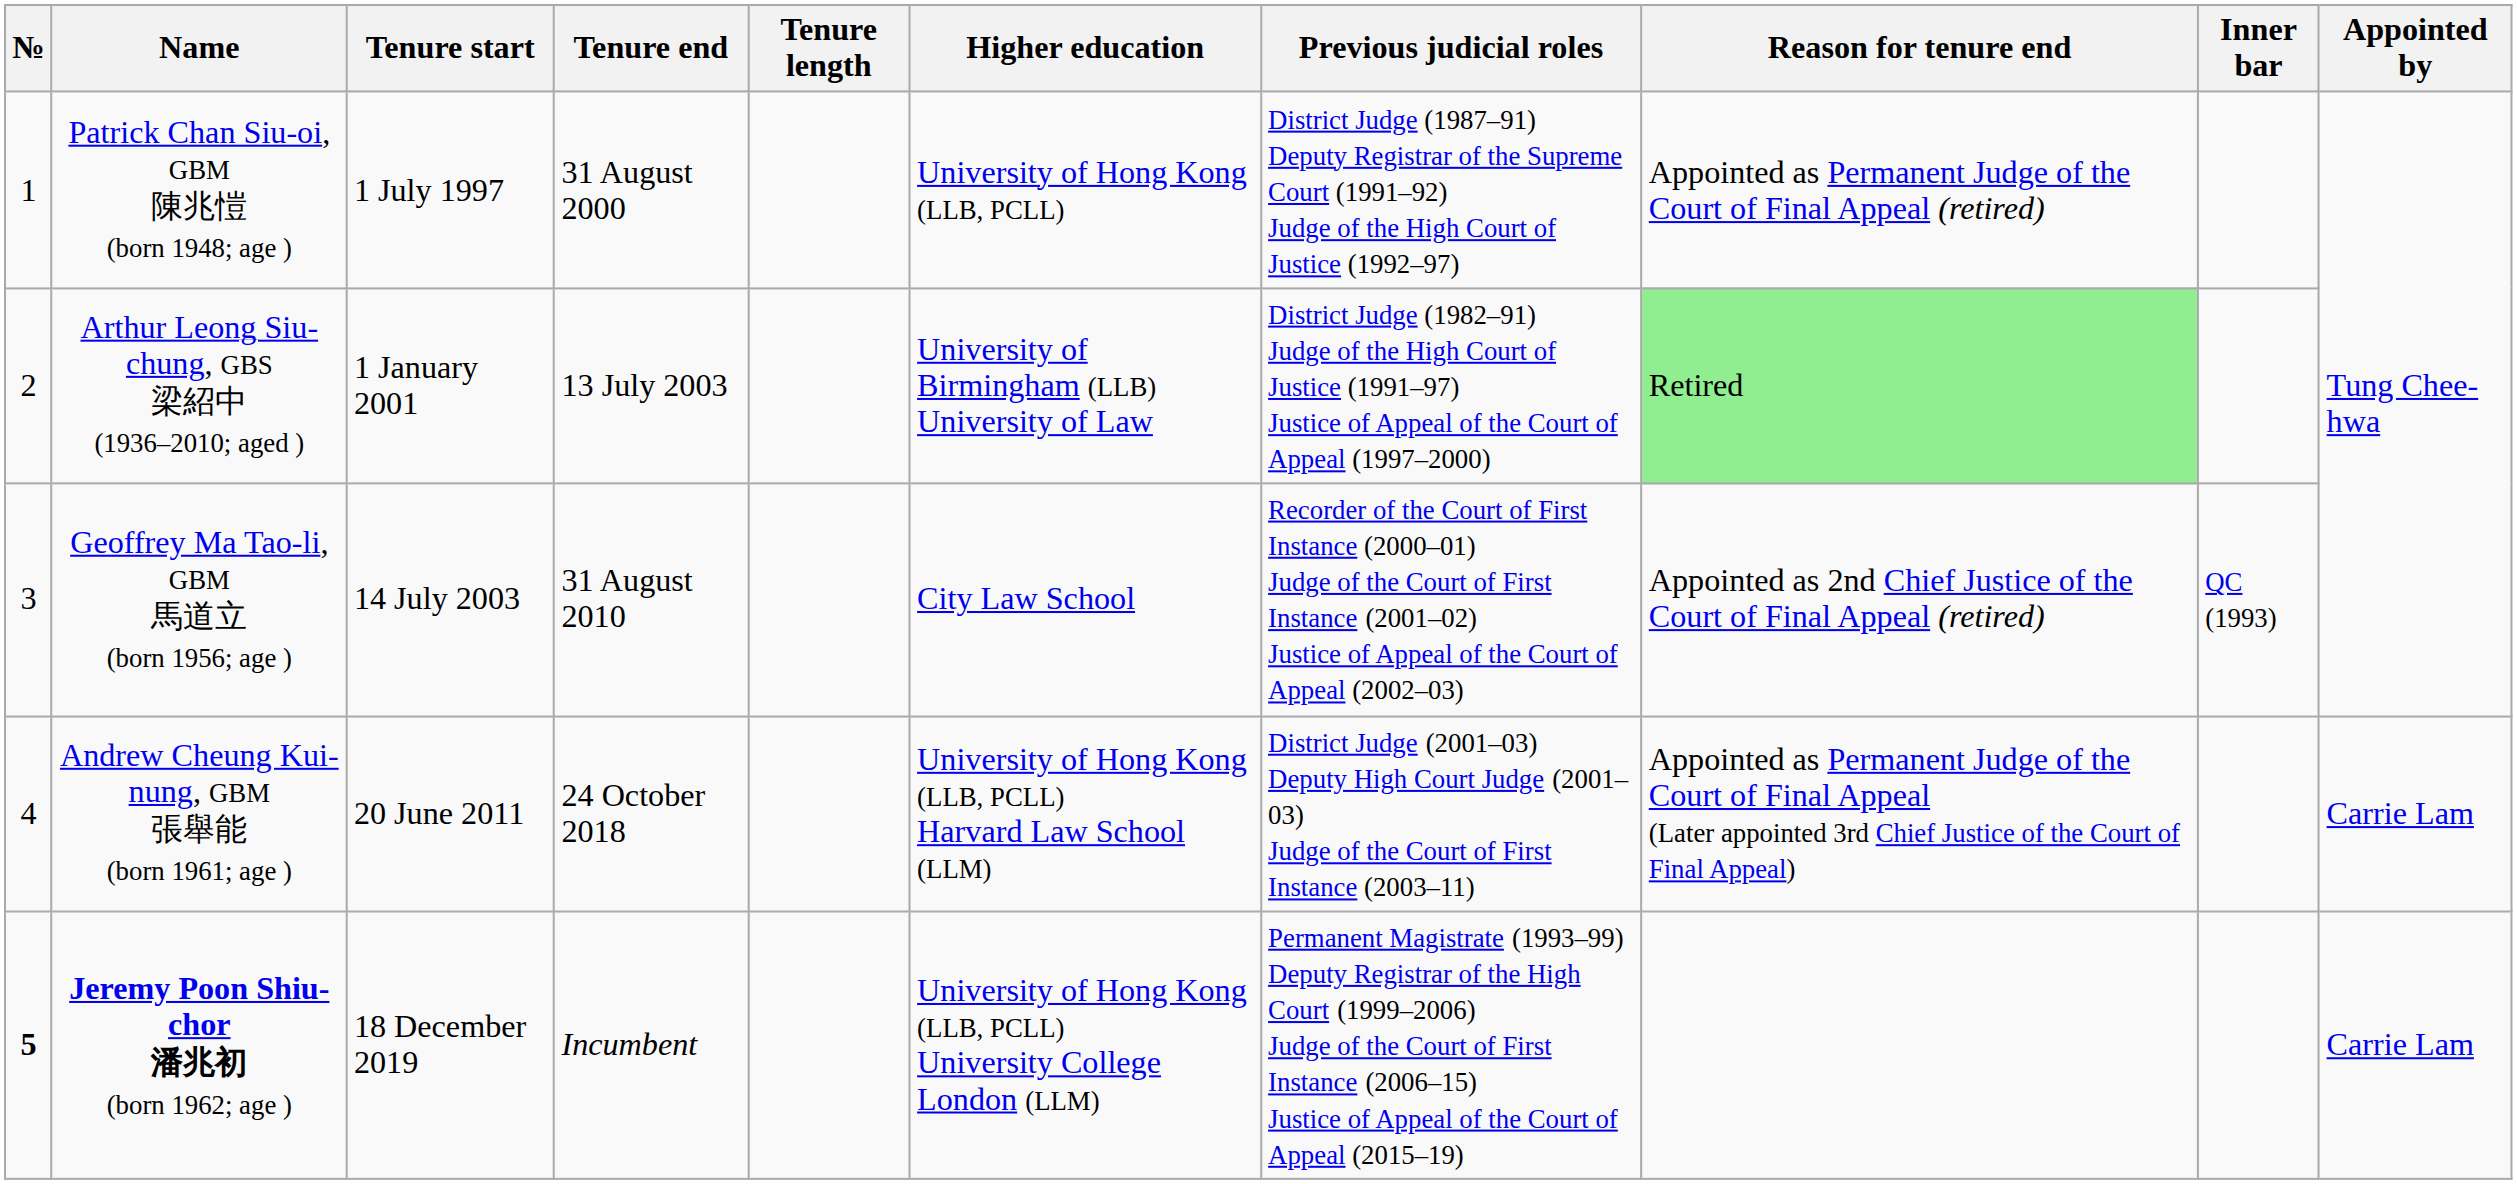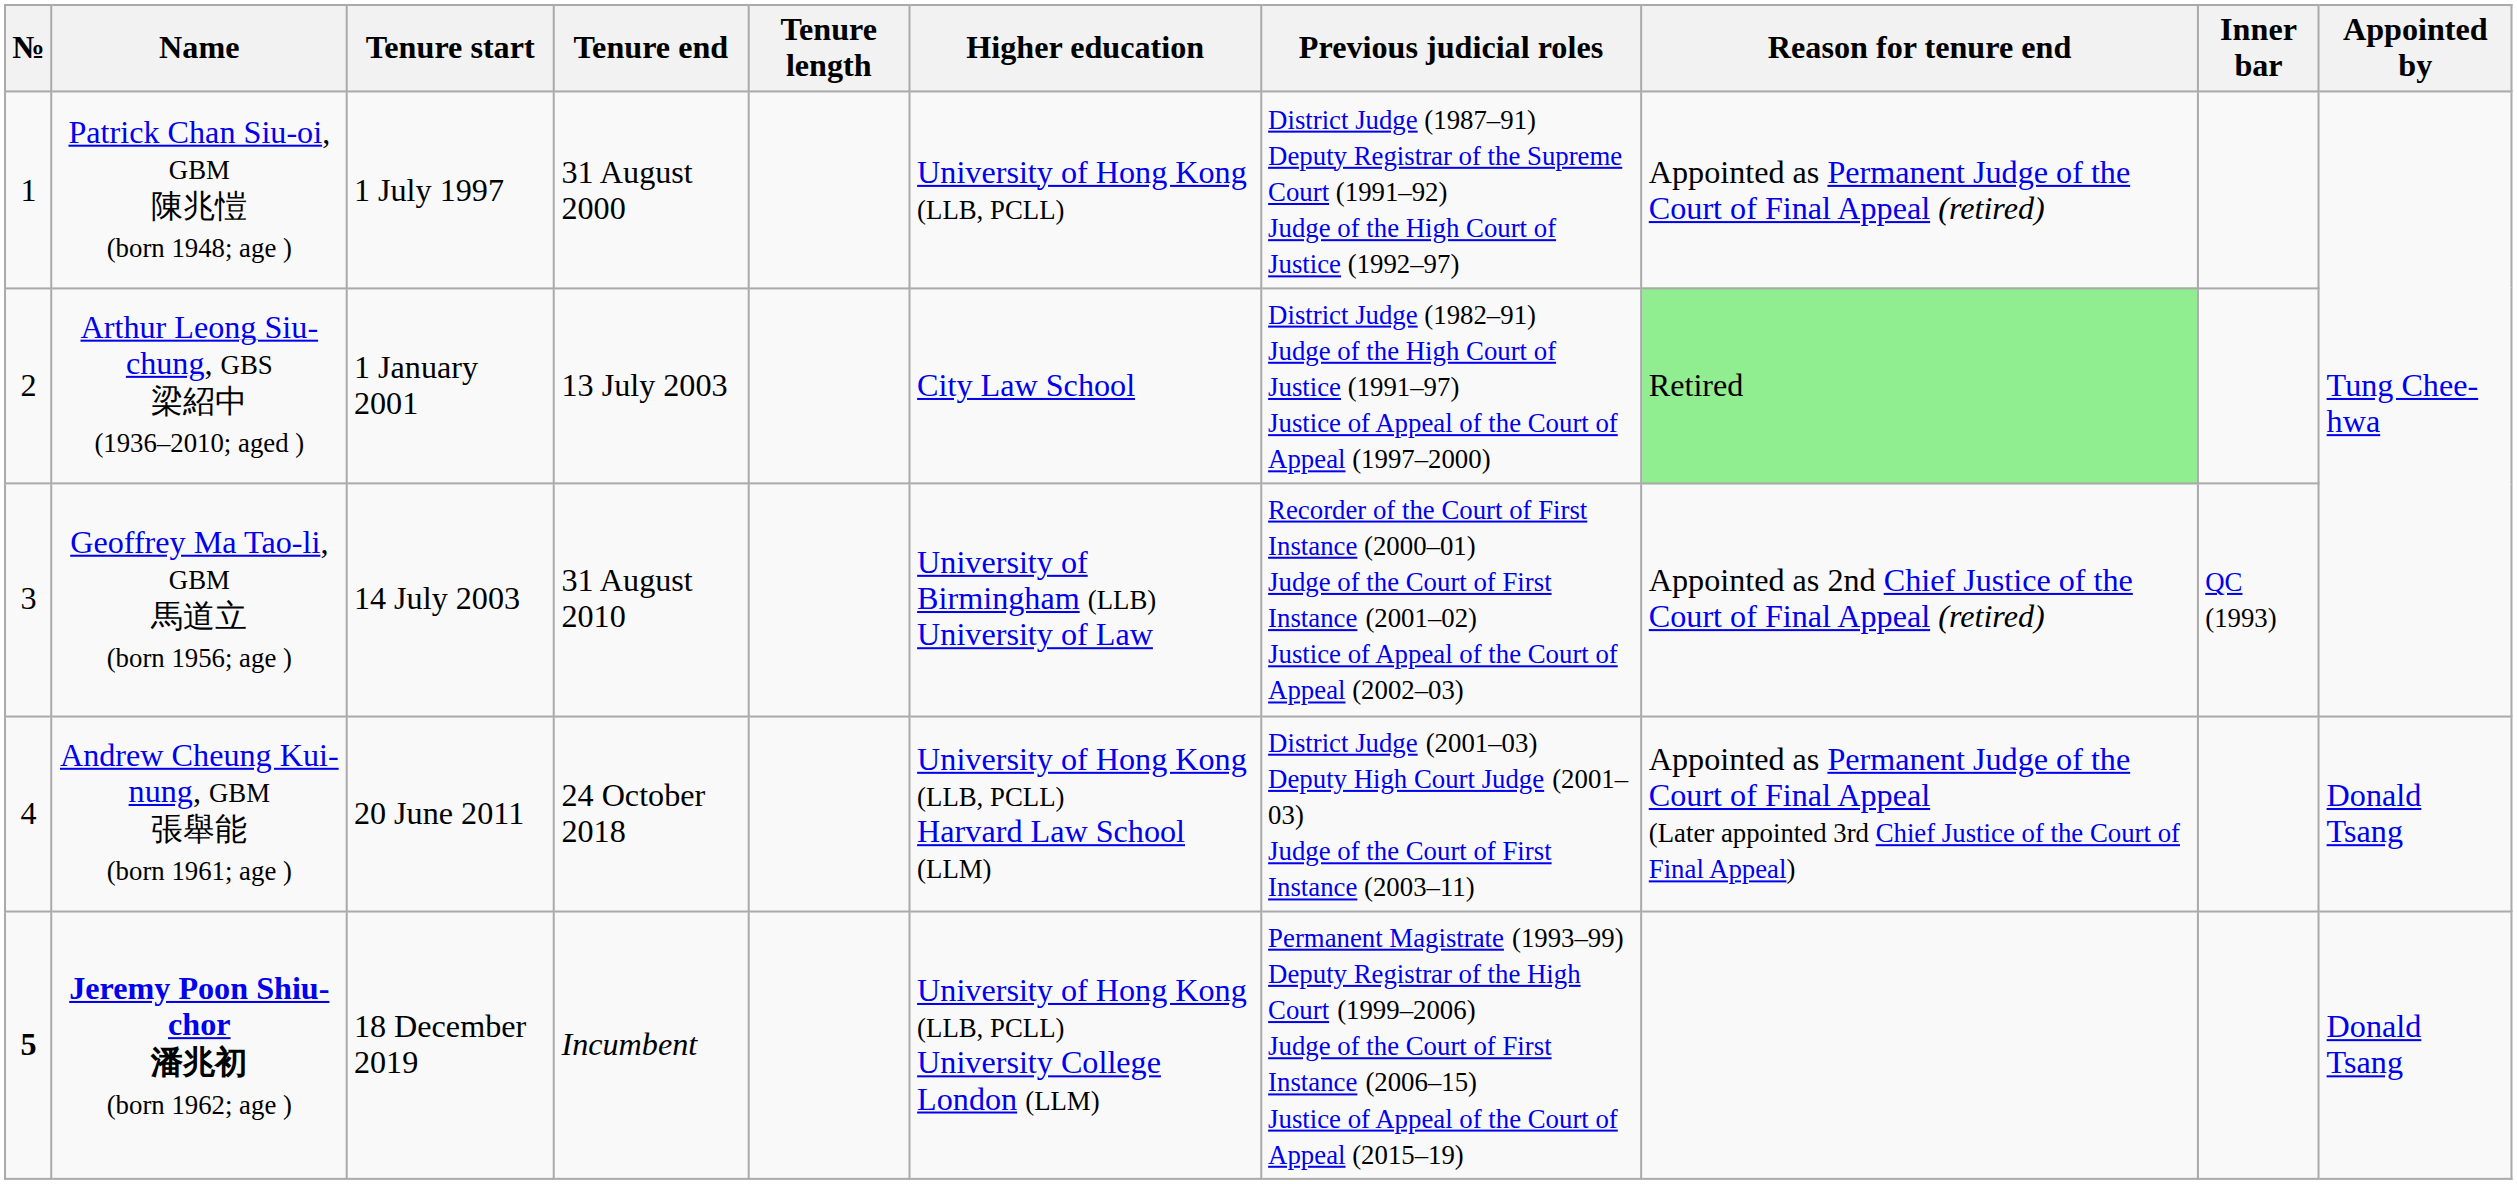 <table class="wikitable">
 <tr>
 <th>№</th>
 <th>Name</th>
 <th>Tenure start</th>
 <th>Tenure end</th>
 <th>Tenure length</th>
 <th>Higher education</th>
 <th>Previous judicial roles</th>
 <th>Reason for tenure end</th>
 <th>Inner bar</th>
 <th>Appointed by</th>
 </tr>
 <tr>
 <td align=center>1</td>
 <td align=center><a href='#'>Patrick Chan Siu-oi</a>, <small>GBM</small><br>陳兆愷<br><small>(born 1948; age )</small></td>
 <td>1 July 1997</td>
 <td>31 August 2000</td>
 <td></td>
 <td><a href='#'>University of Hong Kong</a> <small>(LLB, PCLL)</small></td>
 <td><small><a href='#'>District Judge</a> (1987–91)</small><br><small><a href='#'>Deputy Registrar of the Supreme Court</a> (1991–92)</small><br><small><a href='#'>Judge of the High Court of Justice</a> (1992–97)</small></td>
 <td>Appointed as <a href='#'>Permanent Judge of the Court of Final Appeal</a> <em>(retired)</em></td>
 <td></td>
 <td rowspan="3"><a href='#'>Tung Chee-hwa</a></td>
 </tr>
 <tr>
 <td align=center>2</td>
 <td align=center><a href='#'>Arthur Leong Siu-chung</a>, <small>GBS</small><br>梁紹中<br><small>(1936–2010; aged )</small></td>
 <td>1 January 2001</td>
 <td>13 July 2003</td>
 <td></td>
-<td><a href='#'>University of Birmingham</a> <small>(LLB)</small><br><a href='#'>University of Law</a></td>
+<td><a href='#'>City Law School</a></td>
 <td><small><a href='#'>District Judge</a> (1982–91)</small><br><small><a href='#'>Judge of the High Court of Justice</a> (1991–97)</small><br><small><a href='#'>Justice of Appeal of the Court of Appeal</a> (1997–2000)</small></td>
 <td style="background: lightgreen;">Retired</td>
 <td></td>
 </tr>
 <tr>
 <td align=center>3</td>
 <td align=center><a href='#'>Geoffrey Ma Tao-li</a>, <small>GBM</small><br>馬道立<br><small>(born 1956; age )</small></td>
 <td>14 July 2003</td>
 <td>31 August 2010</td>
 <td></td>
-<td><a href='#'>City Law School</a></td>
+<td><a href='#'>University of Birmingham</a> <small>(LLB)</small><br><a href='#'>University of Law</a></td>
 <td><small><a href='#'>Recorder of the Court of First Instance</a> (2000–01)</small><br><a href='#'><small>Judge of the Court of First Instance</small></a> <small>(2001–02)</small><br><small><a href='#'>Justice of Appeal of the Court of Appeal</a> (2002–03)</small></td>
 <td>Appointed as 2nd <a href='#'>Chief Justice of the Court of Final Appeal</a> <em>(retired)</em></td>
 <td><small><a href='#'>QC</a> (1993)</small></td>
 </tr>
 <tr>
 <td align=center>4</td>
 <td align=center><a href='#'>Andrew Cheung Kui-nung</a>, <small>GBM</small><br>張舉能<br><small>(born 1961; age )</small></td>
 <td>20 June 2011</td>
 <td>24 October 2018</td>
 <td></td>
 <td><a href='#'>University of Hong Kong</a> <small>(LLB, PCLL)</small><br><a href='#'>Harvard Law School</a> <small>(LLM)</small></td>
 <td><a href='#'><small>District Judge</small></a> <small>(2001–03)</small><br><a href='#'><small>Deputy High Court Judge</small></a> <small>(2001–03)</small><br><small><a href='#'>Judge of the Court of First Instance</a> (2003–11)</small></td>
 <td>Appointed as <a href='#'>Permanent Judge of the Court of Final Appeal</a><br><small>(Later appointed 3rd <a href='#'>Chief Justice of the Court of Final Appeal</a>)</small></td>
 <td></td>
-<td><a href='#'>Carrie Lam</a></td>
+<td><a href='#'>Donald Tsang</a></td>
 </tr>
 <tr>
 <td align=center><strong>5</strong></td>
 <td align=center><strong><a href='#'>Jeremy Poon Shiu-chor</a><br>潘兆初</strong><br><small>(born 1962; age )</small></td>
 <td>18 December 2019</td>
 <td><em>Incumbent</em></td>
 <td></td>
 <td><a href='#'>University of Hong Kong</a> <small>(LLB, PCLL)</small><br><a href='#'>University College London</a> <small>(LLM)</small></td>
 <td><a href='#'><small>Permanent Magistrate</small></a> <small>(1993–99)</small><br><a href='#'><small>Deputy Registrar of the High Court</small></a> <small>(1999–2006)</small><br><a href='#'><small>Judge of the Court of First Instance</small></a> <small>(2006–15)</small><br><small><a href='#'>Justice of Appeal of the Court of Appeal</a> (2015–19)</small></td>
 <td></td>
 <td></td>
-<td><a href='#'>Carrie Lam</a></td>
+<td><a href='#'>Donald Tsang</a></td>
 </tr>
 </table>
